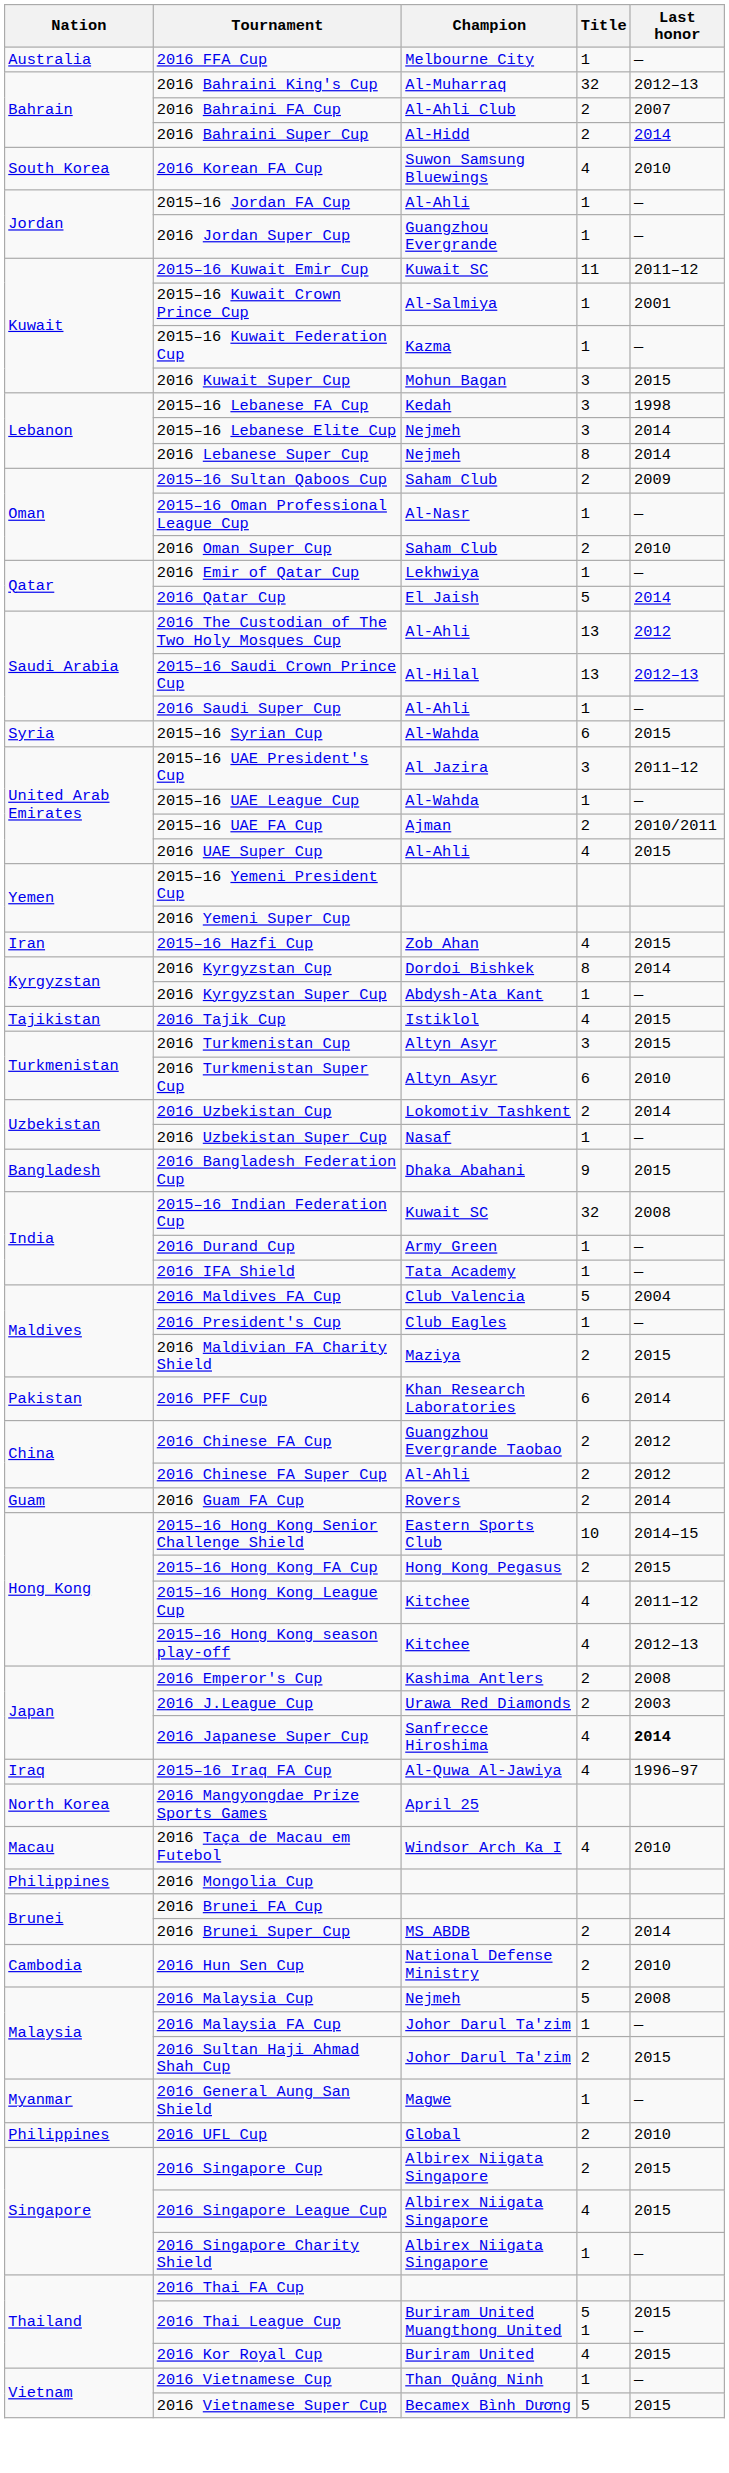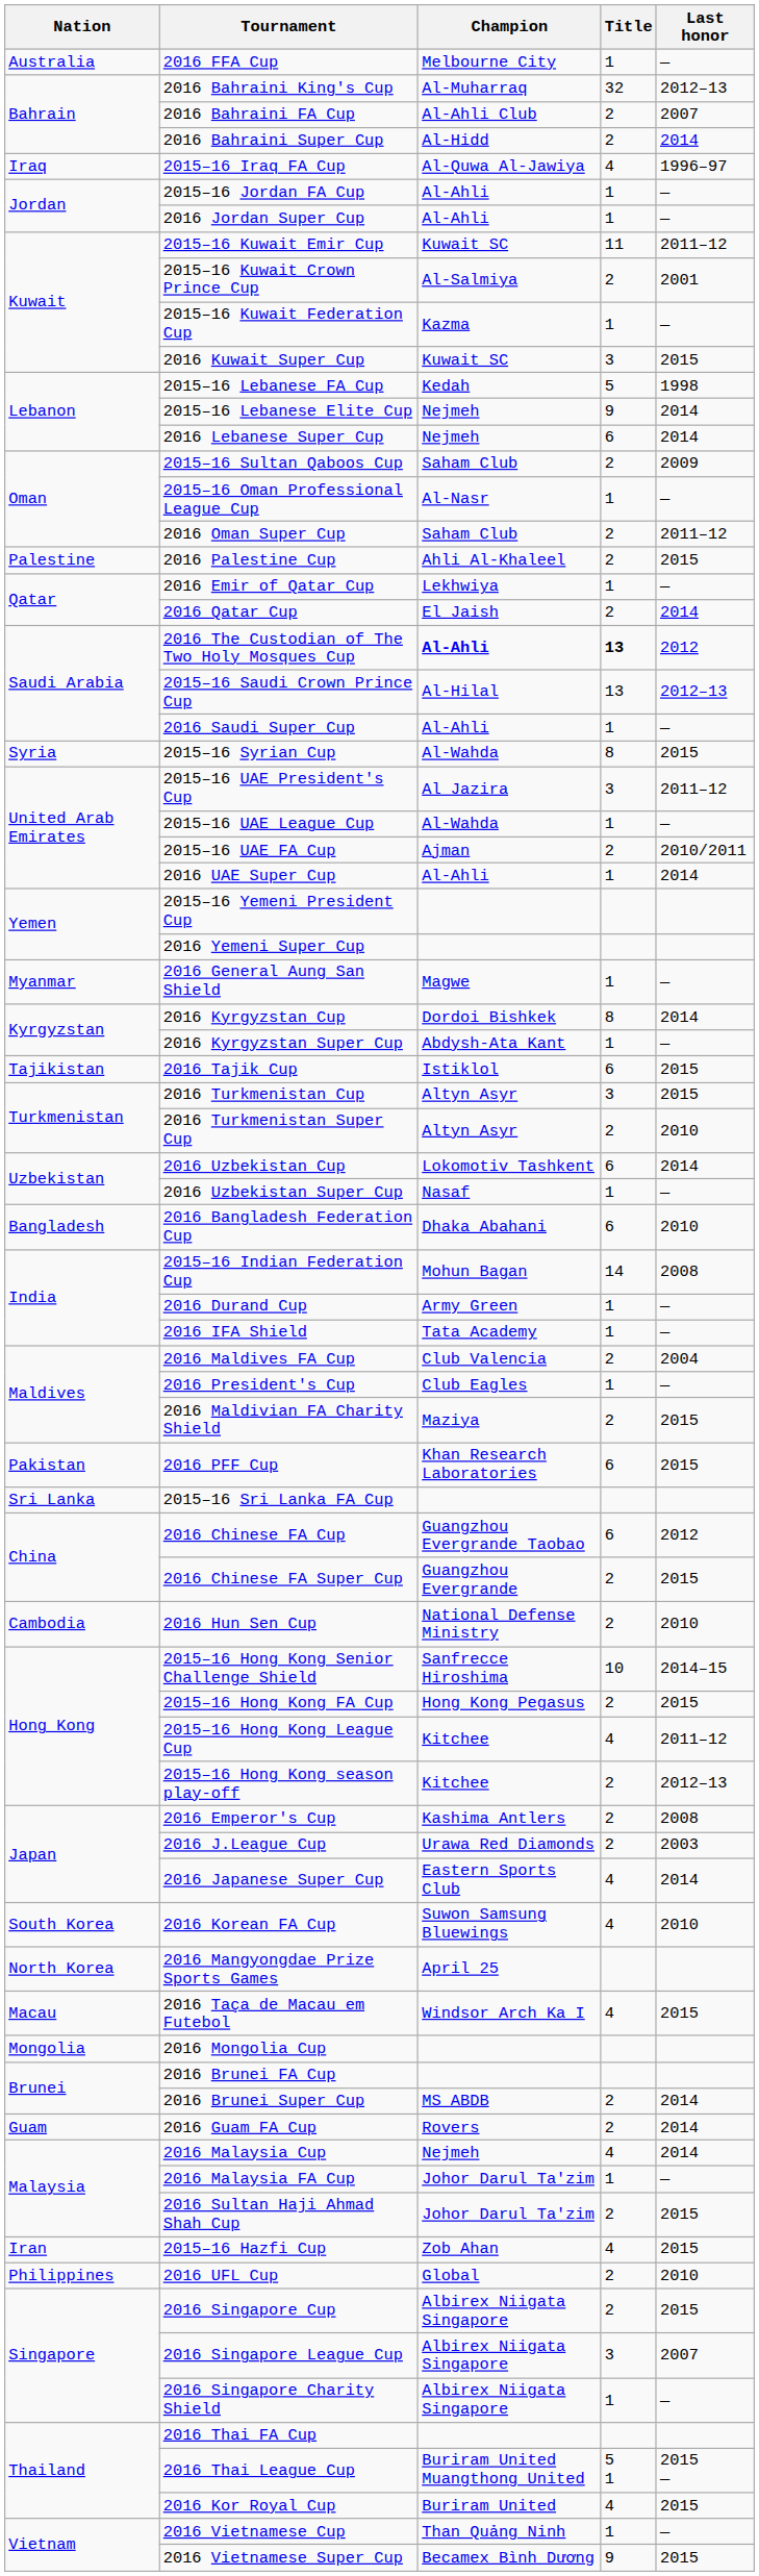 <table class="wikitable sortable">
 <tr>
 <th>Nation</th>
 <th>Tournament</th>
 <th>Champion</th>
 <th data-sort-type="number">Title</th>
 <th>Last honor</th>
 </tr>
 <tr>
 <td> <a href='#'>Australia</a></td>
 <td><a href='#'>2016 FFA Cup</a></td>
 <td><a href='#'>Melbourne City</a></td>
 <td>1</td>
 <td>—</td>
 </tr>
 <tr>
 <td rowspan=3> <a href='#'>Bahrain</a></td>
 <td>2016 <a href='#'>Bahraini King's Cup</a></td>
 <td><a href='#'>Al-Muharraq</a></td>
 <td>32</td>
 <td>2012–13</td>
 </tr>
 <tr>
 <td>2016 <a href='#'>Bahraini FA Cup</a></td>
 <td><a href='#'>Al-Ahli Club</a></td>
 <td>2</td>
 <td>2007</td>
 </tr>
 <tr>
 <td>2016 <a href='#'>Bahraini Super Cup</a></td>
 <td><a href='#'>Al-Hidd</a></td>
 <td>2</td>
 <td><a href='#'>2014</a></td>
 </tr>
 <tr>
-<td> <a href='#'>South Korea</a></td>
-<td><a href='#'>2016 Korean FA Cup</a></td>
-<td><a href='#'>Suwon Samsung Bluewings</a></td>
+<td> <a href='#'>Iraq</a></td>
+<td><a href='#'>2015–16 Iraq FA Cup</a></td>
+<td><a href='#'>Al-Quwa Al-Jawiya</a></td>
 <td>4</td>
-<td>2010</td>
+<td>1996–97</td>
 </tr>
 <tr>
 <td rowspan=2> <a href='#'>Jordan</a></td>
 <td>2015–16 <a href='#'>Jordan FA Cup</a></td>
 <td><a href='#'>Al-Ahli</a></td>
 <td>1</td>
 <td>—</td>
 </tr>
 <tr>
 <td>2016 <a href='#'>Jordan Super Cup</a></td>
-<td><a href='#'>Guangzhou Evergrande</a></td>
+<td><a href='#'>Al-Ahli</a></td>
 <td>1</td>
 <td>—</td>
 </tr>
 <tr>
 <td rowspan=4> <a href='#'>Kuwait</a></td>
 <td><a href='#'>2015–16 Kuwait Emir Cup</a></td>
 <td><a href='#'>Kuwait SC</a></td>
 <td>11</td>
 <td>2011–12</td>
 </tr>
 <tr>
 <td>2015–16 <a href='#'>Kuwait Crown Prince Cup</a></td>
 <td><a href='#'>Al-Salmiya</a></td>
-<td>1</td>
+<td>2</td>
 <td>2001</td>
 </tr>
 <tr>
 <td>2015–16 <a href='#'>Kuwait Federation Cup</a></td>
 <td><a href='#'>Kazma</a></td>
 <td>1</td>
 <td>—</td>
 </tr>
 <tr>
 <td>2016 <a href='#'>Kuwait Super Cup</a></td>
-<td><a href='#'>Mohun Bagan</a></td>
+<td><a href='#'>Kuwait SC</a></td>
 <td>3</td>
 <td>2015</td>
 </tr>
 <tr>
 <td rowspan=3> <a href='#'>Lebanon</a></td>
 <td>2015–16 <a href='#'>Lebanese FA Cup</a></td>
 <td><a href='#'>Kedah</a></td>
-<td>3</td>
+<td>5</td>
 <td>1998</td>
 </tr>
 <tr>
 <td>2015–16 <a href='#'>Lebanese Elite Cup</a></td>
 <td><a href='#'>Nejmeh</a></td>
-<td>3</td>
+<td>9</td>
 <td>2014</td>
 </tr>
 <tr>
 <td>2016 <a href='#'>Lebanese Super Cup</a></td>
 <td><a href='#'>Nejmeh</a></td>
-<td>8</td>
+<td>6</td>
 <td>2014</td>
 </tr>
 <tr>
 <td rowspan=3> <a href='#'>Oman</a></td>
 <td><a href='#'>2015–16 Sultan Qaboos Cup</a></td>
 <td><a href='#'>Saham Club</a></td>
 <td>2</td>
 <td>2009</td>
 </tr>
 <tr>
 <td><a href='#'>2015–16 Oman Professional League Cup</a></td>
 <td><a href='#'>Al-Nasr</a></td>
 <td>1</td>
 <td>—</td>
 </tr>
 <tr>
 <td>2016 <a href='#'>Oman Super Cup</a></td>
 <td><a href='#'>Saham Club</a></td>
 <td>2</td>
-<td>2010</td>
+<td>2011–12</td>
+</tr>
+<tr>
+<td> <a href='#'>Palestine</a></td>
+<td>2016 <a href='#'>Palestine Cup</a></td>
+<td><a href='#'>Ahli Al-Khaleel</a></td>
+<td>2</td>
+<td>2015</td>
 </tr>
 <tr>
 <td rowspan=2> <a href='#'>Qatar</a></td>
 <td>2016 <a href='#'>Emir of Qatar Cup</a></td>
 <td><a href='#'>Lekhwiya</a></td>
 <td>1</td>
 <td>—</td>
 </tr>
 <tr>
 <td><a href='#'>2016 Qatar Cup</a></td>
 <td><a href='#'>El Jaish</a></td>
-<td>5</td>
+<td>2</td>
 <td><a href='#'>2014</a></td>
 </tr>
 <tr>
 <td rowspan=3> <a href='#'>Saudi Arabia</a></td>
 <td><a href='#'>2016 The Custodian of The Two Holy Mosques Cup</a></td>
-<td><a href='#'>Al-Ahli</a></td>
-<td>13</td>
+<td><strong><a href='#'>Al-Ahli</a></strong></td>
+<td><strong>13</strong></td>
 <td><a href='#'>2012</a></td>
 </tr>
 <tr>
 <td><a href='#'>2015–16 Saudi Crown Prince Cup</a></td>
 <td><a href='#'>Al-Hilal</a></td>
 <td>13</td>
 <td><a href='#'>2012–13</a></td>
 </tr>
 <tr>
 <td><a href='#'>2016 Saudi Super Cup</a></td>
 <td><a href='#'>Al-Ahli</a></td>
 <td>1</td>
 <td>—</td>
 </tr>
 <tr>
 <td> <a href='#'>Syria</a></td>
 <td>2015–16 <a href='#'>Syrian Cup</a></td>
 <td><a href='#'>Al-Wahda</a></td>
-<td>6</td>
+<td>8</td>
 <td>2015</td>
 </tr>
 <tr>
 <td rowspan=4> <a href='#'>United Arab Emirates</a></td>
 <td>2015–16 <a href='#'>UAE President's Cup</a></td>
 <td><a href='#'>Al Jazira</a></td>
 <td>3</td>
 <td>2011–12</td>
 </tr>
 <tr>
 <td>2015–16 <a href='#'>UAE League Cup</a></td>
 <td><a href='#'>Al-Wahda</a></td>
 <td>1</td>
 <td>—</td>
 </tr>
 <tr>
 <td>2015–16 <a href='#'>UAE FA Cup</a></td>
 <td><a href='#'>Ajman</a></td>
 <td>2</td>
 <td>2010/2011</td>
 </tr>
 <tr>
 <td>2016 <a href='#'>UAE Super Cup</a></td>
 <td><a href='#'>Al-Ahli</a></td>
-<td>4</td>
-<td>2015</td>
+<td>1</td>
+<td>2014</td>
 </tr>
 <tr>
 <td rowspan=2> <a href='#'>Yemen</a></td>
 <td>2015–16 <a href='#'>Yemeni President Cup</a></td>
 <td></td>
 <td></td>
 <td></td>
 </tr>
 <tr>
 <td>2016 <a href='#'>Yemeni Super Cup</a></td>
 <td></td>
 <td></td>
 <td></td>
 </tr>
 <tr>
-<td> <a href='#'>Iran</a></td>
-<td><a href='#'>2015–16 Hazfi Cup</a></td>
-<td><a href='#'>Zob Ahan</a></td>
-<td>4</td>
-<td>2015</td>
+<td> <a href='#'>Myanmar</a></td>
+<td><a href='#'>2016 General Aung San Shield</a></td>
+<td><a href='#'>Magwe</a></td>
+<td>1</td>
+<td>—</td>
 </tr>
 <tr>
 <td rowspan=2> <a href='#'>Kyrgyzstan</a></td>
 <td>2016 <a href='#'>Kyrgyzstan Cup</a></td>
 <td><a href='#'>Dordoi Bishkek</a></td>
 <td>8</td>
 <td>2014</td>
 </tr>
 <tr>
 <td>2016 <a href='#'>Kyrgyzstan Super Cup</a></td>
 <td><a href='#'>Abdysh-Ata Kant</a></td>
 <td>1</td>
 <td>—</td>
 </tr>
 <tr>
 <td> <a href='#'>Tajikistan</a></td>
 <td><a href='#'>2016 Tajik Cup</a></td>
 <td><a href='#'>Istiklol</a></td>
-<td>4</td>
+<td>6</td>
 <td>2015</td>
 </tr>
 <tr>
 <td rowspan=2> <a href='#'>Turkmenistan</a></td>
 <td>2016 <a href='#'>Turkmenistan Cup</a></td>
 <td><a href='#'>Altyn Asyr</a></td>
 <td>3</td>
 <td>2015</td>
 </tr>
 <tr>
 <td>2016 <a href='#'>Turkmenistan Super Cup</a></td>
 <td><a href='#'>Altyn Asyr</a></td>
-<td>6</td>
+<td>2</td>
 <td>2010</td>
 </tr>
 <tr>
 <td rowspan=2> <a href='#'>Uzbekistan</a></td>
 <td><a href='#'>2016 Uzbekistan Cup</a></td>
 <td><a href='#'>Lokomotiv Tashkent</a></td>
-<td>2</td>
+<td>6</td>
 <td>2014</td>
 </tr>
 <tr>
 <td>2016 <a href='#'>Uzbekistan Super Cup</a></td>
 <td><a href='#'>Nasaf</a></td>
 <td>1</td>
 <td>—</td>
 </tr>
 <tr>
 <td> <a href='#'>Bangladesh</a></td>
 <td><a href='#'>2016 Bangladesh Federation Cup</a></td>
 <td><a href='#'>Dhaka Abahani</a></td>
-<td>9</td>
-<td>2015</td>
+<td>6</td>
+<td>2010</td>
 </tr>
 <tr>
 <td rowspan=3> <a href='#'>India</a></td>
 <td><a href='#'>2015–16 Indian Federation Cup</a></td>
-<td><a href='#'>Kuwait SC</a></td>
-<td>32</td>
+<td><a href='#'>Mohun Bagan</a></td>
+<td>14</td>
 <td>2008</td>
 </tr>
 <tr>
 <td><a href='#'>2016 Durand Cup</a></td>
 <td><a href='#'>Army Green</a></td>
 <td>1</td>
 <td>—</td>
 </tr>
 <tr>
 <td><a href='#'>2016 IFA Shield</a></td>
 <td><a href='#'>Tata Academy</a></td>
 <td>1</td>
 <td>—</td>
 </tr>
 <tr>
 <td rowspan=3> <a href='#'>Maldives</a></td>
 <td><a href='#'>2016 Maldives FA Cup</a></td>
 <td><a href='#'>Club Valencia</a></td>
-<td>5</td>
+<td>2</td>
 <td>2004</td>
 </tr>
 <tr>
 <td><a href='#'>2016 President's Cup</a></td>
 <td><a href='#'>Club Eagles</a></td>
 <td>1</td>
 <td>—</td>
 </tr>
 <tr>
 <td>2016 <a href='#'>Maldivian FA Charity Shield</a></td>
 <td><a href='#'>Maziya</a></td>
 <td>2</td>
 <td>2015</td>
 </tr>
 <tr>
 <td> <a href='#'>Pakistan</a></td>
 <td><a href='#'>2016 PFF Cup</a></td>
 <td><a href='#'>Khan Research Laboratories</a></td>
 <td>6</td>
-<td>2014</td>
+<td>2015</td>
+</tr>
+<tr>
+<td> <a href='#'>Sri Lanka</a></td>
+<td>2015–16 <a href='#'>Sri Lanka FA Cup</a></td>
+<td></td>
+<td></td>
+<td></td>
 </tr>
 <tr>
 <td rowspan=2> <a href='#'>China</a></td>
 <td><a href='#'>2016 Chinese FA Cup</a></td>
 <td><a href='#'>Guangzhou Evergrande Taobao</a></td>
-<td>2</td>
+<td>6</td>
 <td>2012</td>
 </tr>
 <tr>
 <td><a href='#'>2016 Chinese FA Super Cup</a></td>
-<td><a href='#'>Al-Ahli</a></td>
+<td><a href='#'>Guangzhou Evergrande</a></td>
 <td>2</td>
-<td>2012</td>
+<td>2015</td>
 </tr>
 <tr>
-<td> <a href='#'>Guam</a></td>
-<td>2016 <a href='#'>Guam FA Cup</a></td>
-<td><a href='#'>Rovers</a></td>
+<td> <a href='#'>Cambodia</a></td>
+<td><a href='#'>2016 Hun Sen Cup</a></td>
+<td><a href='#'>National Defense Ministry</a></td>
 <td>2</td>
-<td>2014</td>
+<td>2010</td>
 </tr>
 <tr>
 <td rowspan=4> <a href='#'>Hong Kong</a></td>
 <td><a href='#'>2015–16 Hong Kong Senior Challenge Shield</a></td>
-<td><a href='#'>Eastern Sports Club</a></td>
+<td><a href='#'>Sanfrecce Hiroshima</a></td>
 <td>10</td>
 <td>2014–15</td>
 </tr>
 <tr>
 <td><a href='#'>2015–16 Hong Kong FA Cup</a></td>
 <td><a href='#'>Hong Kong Pegasus</a></td>
 <td>2</td>
 <td>2015</td>
 </tr>
 <tr>
 <td><a href='#'>2015–16 Hong Kong League Cup</a></td>
 <td><a href='#'>Kitchee</a></td>
 <td>4</td>
 <td>2011–12</td>
 </tr>
 <tr>
 <td><a href='#'>2015–16 Hong Kong season play-off</a></td>
 <td><a href='#'>Kitchee</a></td>
-<td>4</td>
+<td>2</td>
 <td>2012–13</td>
 </tr>
 <tr>
 <td rowspan=3> <a href='#'>Japan</a></td>
 <td><a href='#'>2016 Emperor's Cup</a></td>
 <td><a href='#'>Kashima Antlers</a></td>
 <td>2</td>
 <td>2008</td>
 </tr>
 <tr>
 <td><a href='#'>2016 J.League Cup</a></td>
 <td><a href='#'>Urawa Red Diamonds</a></td>
 <td>2</td>
 <td>2003</td>
 </tr>
 <tr>
 <td><a href='#'>2016 Japanese Super Cup</a></td>
-<td><a href='#'>Sanfrecce Hiroshima</a></td>
+<td><a href='#'>Eastern Sports Club</a></td>
 <td>4</td>
-<td><strong>2014</strong></td>
+<td>2014</td>
 </tr>
 <tr>
-<td> <a href='#'>Iraq</a></td>
-<td><a href='#'>2015–16 Iraq FA Cup</a></td>
-<td><a href='#'>Al-Quwa Al-Jawiya</a></td>
+<td> <a href='#'>South Korea</a></td>
+<td><a href='#'>2016 Korean FA Cup</a></td>
+<td><a href='#'>Suwon Samsung Bluewings</a></td>
 <td>4</td>
-<td>1996–97</td>
+<td>2010</td>
 </tr>
 <tr>
 <td> <a href='#'>North Korea</a></td>
 <td><a href='#'>2016 Mangyongdae Prize Sports Games</a></td>
 <td><a href='#'>April 25</a></td>
 <td></td>
 <td></td>
 </tr>
 <tr>
 <td> <a href='#'>Macau</a></td>
 <td>2016 <a href='#'>Taça de Macau em Futebol</a></td>
 <td><a href='#'>Windsor Arch Ka I</a></td>
 <td>4</td>
-<td>2010</td>
+<td>2015</td>
 </tr>
 <tr>
-<td> <a href='#'>Philippines</a></td>
+<td> <a href='#'>Mongolia</a></td>
 <td>2016 <a href='#'>Mongolia Cup</a></td>
 <td></td>
 <td></td>
 <td></td>
 </tr>
 <tr>
 <td rowspan=2> <a href='#'>Brunei</a></td>
 <td>2016 <a href='#'>Brunei FA Cup</a></td>
 <td></td>
 <td></td>
 <td></td>
 </tr>
 <tr>
 <td>2016 <a href='#'>Brunei Super Cup</a></td>
 <td><a href='#'>MS ABDB</a></td>
 <td>2</td>
 <td>2014</td>
 </tr>
 <tr>
-<td> <a href='#'>Cambodia</a></td>
-<td><a href='#'>2016 Hun Sen Cup</a></td>
-<td><a href='#'>National Defense Ministry</a></td>
+<td> <a href='#'>Guam</a></td>
+<td>2016 <a href='#'>Guam FA Cup</a></td>
+<td><a href='#'>Rovers</a></td>
 <td>2</td>
-<td>2010</td>
+<td>2014</td>
 </tr>
 <tr>
 <td rowspan=3> <a href='#'>Malaysia</a></td>
 <td><a href='#'>2016 Malaysia Cup</a></td>
 <td><a href='#'>Nejmeh</a></td>
-<td>5</td>
-<td>2008</td>
+<td>4</td>
+<td>2014</td>
 </tr>
 <tr>
 <td><a href='#'>2016 Malaysia FA Cup</a></td>
 <td><a href='#'>Johor Darul Ta'zim</a></td>
 <td>1</td>
 <td>—</td>
 </tr>
 <tr>
 <td><a href='#'>2016 Sultan Haji Ahmad Shah Cup</a></td>
 <td><a href='#'>Johor Darul Ta'zim</a></td>
 <td>2</td>
 <td>2015</td>
 </tr>
 <tr>
-<td> <a href='#'>Myanmar</a></td>
-<td><a href='#'>2016 General Aung San Shield</a></td>
-<td><a href='#'>Magwe</a></td>
-<td>1</td>
-<td>—</td>
+<td> <a href='#'>Iran</a></td>
+<td><a href='#'>2015–16 Hazfi Cup</a></td>
+<td><a href='#'>Zob Ahan</a></td>
+<td>4</td>
+<td>2015</td>
 </tr>
 <tr>
 <td> <a href='#'>Philippines</a></td>
 <td><a href='#'>2016 UFL Cup</a></td>
 <td><a href='#'>Global</a></td>
 <td>2</td>
 <td>2010</td>
 </tr>
 <tr>
 <td rowspan=3> <a href='#'>Singapore</a></td>
 <td><a href='#'>2016 Singapore Cup</a></td>
 <td><a href='#'>Albirex Niigata Singapore</a></td>
 <td>2</td>
 <td>2015</td>
 </tr>
 <tr>
 <td><a href='#'>2016 Singapore League Cup</a></td>
 <td><a href='#'>Albirex Niigata Singapore</a></td>
-<td>4</td>
-<td>2015</td>
+<td>3</td>
+<td>2007</td>
 </tr>
 <tr>
 <td><a href='#'>2016 Singapore Charity Shield</a></td>
 <td><a href='#'>Albirex Niigata Singapore</a></td>
 <td>1</td>
 <td>—</td>
 </tr>
 <tr>
 <td rowspan=3> <a href='#'>Thailand</a></td>
 <td><a href='#'>2016 Thai FA Cup</a></td>
 <td></td>
 <td></td>
 <td></td>
 </tr>
 <tr>
 <td><a href='#'>2016 Thai League Cup</a></td>
 <td><a href='#'>Buriram United</a><br><a href='#'>Muangthong United</a></td>
 <td>5<br>1</td>
 <td>2015<br>—</td>
 </tr>
 <tr>
 <td><a href='#'>2016 Kor Royal Cup</a></td>
 <td><a href='#'>Buriram United</a></td>
 <td>4</td>
 <td>2015</td>
 </tr>
 <tr>
 <td rowspan=2> <a href='#'>Vietnam</a></td>
 <td><a href='#'>2016 Vietnamese Cup</a></td>
 <td><a href='#'>Than Quảng Ninh</a></td>
 <td>1</td>
 <td>—</td>
 </tr>
 <tr>
 <td>2016 <a href='#'>Vietnamese Super Cup</a></td>
 <td><a href='#'>Becamex Bình Dương</a></td>
-<td>5</td>
+<td>9</td>
 <td>2015</td>
 </tr>
 </table>
